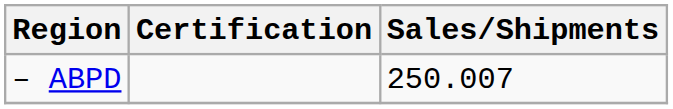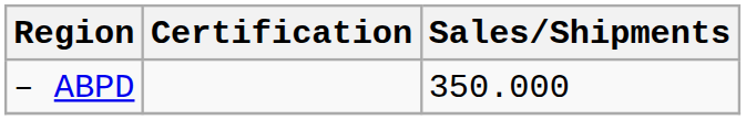 <table class="wikitable">
 <tr>
 <th>Region</th>
 <th>Certification</th>
 <th>Sales/Shipments</th>
 </tr>
 <tr>
 <td> – <a href='#'>ABPD</a></td>
 <td></td>
-<td>250.007</td>
+<td>350.000</td>
 </tr>
 <tr>
 </tr>
 </table>
